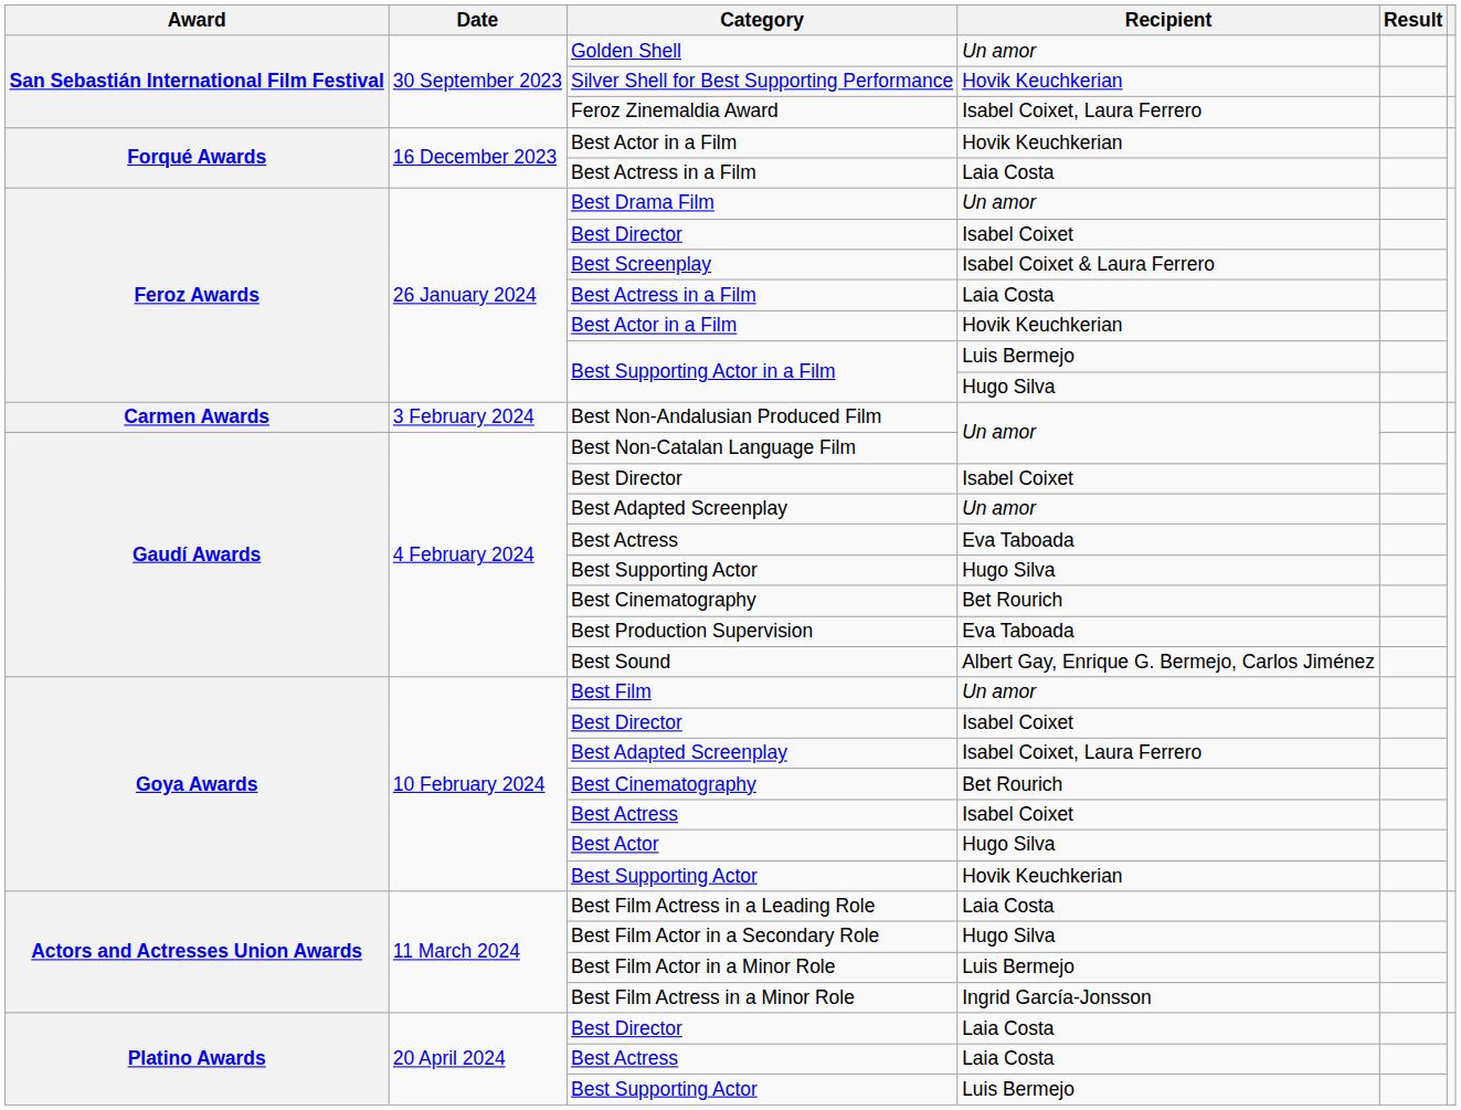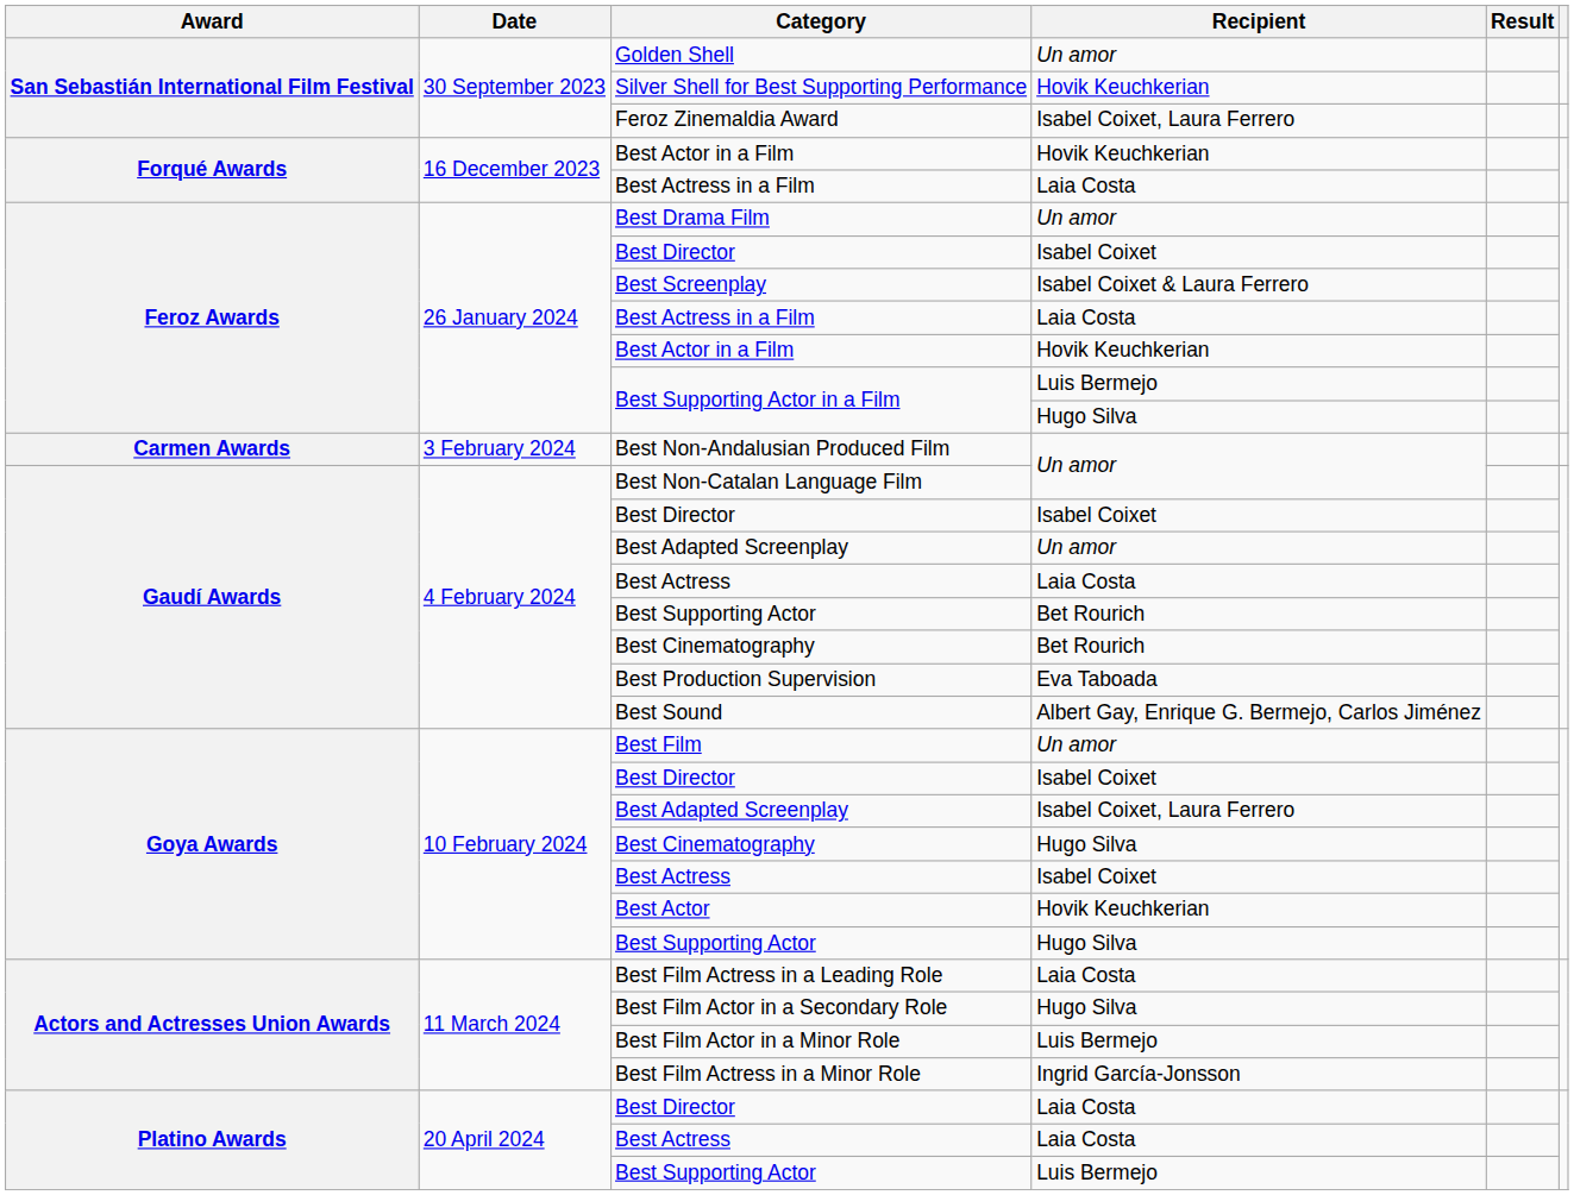 <table class="wikitable sortable plainrowheaders">
 <tr>
 <th>Award</th>
 <th>Date</th>
 <th>Category</th>
 <th>Recipient</th>
 <th>Result</th>
 <th></th>
 </tr>
 <tr>
 <th scope="row" rowspan="3"><a href='#'>San Sebastián International Film Festival</a></th>
 <td rowspan="3"><a href='#'>30 September 2023</a></td>
 <td><a href='#'>Golden Shell</a></td>
 <td><em>Un amor</em></td>
 <td></td>
 <td rowspan="2" align="center"></td>
 </tr>
 <tr>
 <td><a href='#'>Silver Shell for Best Supporting Performance</a></td>
 <td><a href='#'>Hovik Keuchkerian</a></td>
 <td></td>
 </tr>
 <tr>
 <td>Feroz Zinemaldia Award</td>
 <td>Isabel Coixet, Laura Ferrero</td>
 <td></td>
 <td align="center"></td>
 </tr>
 <tr>
 <th scope = "row" rowspan = "2"><a href='#'>Forqué Awards</a></th>
 <td rowspan = "2"><a href='#'>16 December 2023</a></td>
 <td>Best Actor in a Film</td>
 <td>Hovik Keuchkerian</td>
 <td></td>
 <td rowspan = "2"></td>
 </tr>
 <tr>
 <td>Best Actress in a Film</td>
 <td>Laia Costa</td>
 <td></td>
 </tr>
 <tr>
 <th scope = "row" rowspan = "7"><a href='#'>Feroz Awards</a></th>
 <td rowspan = "7"><a href='#'>26 January 2024</a></td>
 <td><a href='#'>Best Drama Film</a></td>
 <td><em>Un amor</em></td>
 <td></td>
 <td rowspan="7"></td>
 </tr>
 <tr>
 <td><a href='#'>Best Director</a></td>
 <td>Isabel Coixet</td>
 <td></td>
 </tr>
 <tr>
 <td><a href='#'>Best Screenplay</a></td>
 <td>Isabel Coixet & Laura Ferrero</td>
 <td></td>
 </tr>
 <tr>
 <td><a href='#'>Best Actress in a Film</a></td>
 <td>Laia Costa</td>
 <td></td>
 </tr>
 <tr>
 <td><a href='#'>Best Actor in a Film</a></td>
 <td>Hovik Keuchkerian</td>
 <td></td>
 </tr>
 <tr>
 <td rowspan="2"><a href='#'>Best Supporting Actor in a Film</a></td>
 <td>Luis Bermejo</td>
 <td></td>
 </tr>
 <tr>
 <td>Hugo Silva</td>
 <td></td>
 </tr>
 <tr>
 <th scope = "row"><a href='#'>Carmen Awards</a></th>
 <td><a href='#'>3 February 2024</a></td>
 <td>Best Non-Andalusian Produced Film</td>
 <td rowspan = "2"><em>Un amor</em></td>
 <td></td>
 <td></td>
 </tr>
 <tr>
 <th scope = "row" rowspan = "8"><a href='#'>Gaudí Awards</a></th>
 <td rowspan = "8"><a href='#'>4 February 2024</a></td>
 <td>Best Non-Catalan Language Film</td>
 <td></td>
 <td rowspan = "8"></td>
 </tr>
 <tr>
 <td>Best Director</td>
 <td>Isabel Coixet</td>
 <td></td>
 </tr>
 <tr>
 <td>Best Adapted Screenplay</td>
 <td><em>Un amor</em></td>
 <td></td>
 </tr>
 <tr>
 <td>Best Actress</td>
-<td>Eva Taboada</td>
+<td>Laia Costa</td>
 <td></td>
 </tr>
 <tr>
 <td>Best Supporting Actor</td>
-<td>Hugo Silva</td>
+<td>Bet Rourich</td>
 <td></td>
 </tr>
 <tr>
 <td>Best Cinematography</td>
 <td>Bet Rourich</td>
 <td></td>
 </tr>
 <tr>
 <td>Best Production Supervision</td>
 <td>Eva Taboada</td>
 <td></td>
 </tr>
 <tr>
 <td>Best Sound</td>
 <td>Albert Gay, Enrique G. Bermejo, Carlos Jiménez</td>
 <td></td>
 </tr>
 <tr>
 <th scope = "row" rowspan = "7"><a href='#'>Goya Awards</a></th>
 <td rowspan="7"><a href='#'>10 February 2024</a></td>
 <td><a href='#'>Best Film</a></td>
 <td><em>Un amor</em></td>
 <td></td>
 <td rowspan="7"></td>
 </tr>
 <tr>
 <td><a href='#'>Best Director</a></td>
 <td>Isabel Coixet</td>
 <td></td>
 </tr>
 <tr>
 <td><a href='#'>Best Adapted Screenplay</a></td>
 <td>Isabel Coixet, Laura Ferrero</td>
 <td></td>
 </tr>
 <tr>
 <td><a href='#'>Best Cinematography</a></td>
-<td>Bet Rourich</td>
+<td>Hugo Silva</td>
 <td></td>
 </tr>
 <tr>
 <td><a href='#'>Best Actress</a></td>
 <td>Isabel Coixet</td>
 <td></td>
 </tr>
 <tr>
 <td><a href='#'>Best Actor</a></td>
-<td>Hugo Silva</td>
+<td>Hovik Keuchkerian</td>
 <td></td>
 </tr>
 <tr>
 <td><a href='#'>Best Supporting Actor</a></td>
-<td>Hovik Keuchkerian</td>
+<td>Hugo Silva</td>
 <td></td>
 </tr>
 <tr>
 <th scope = "row" rowspan = "4"><a href='#'>Actors and Actresses Union Awards</a></th>
 <td rowspan = "4"><a href='#'>11 March 2024</a></td>
 <td>Best Film Actress in a Leading Role</td>
 <td>Laia Costa</td>
 <td></td>
 <td rowspan = "4"></td>
 </tr>
 <tr>
 <td>Best Film Actor in a Secondary Role</td>
 <td>Hugo Silva</td>
 <td></td>
 </tr>
 <tr>
 <td>Best Film Actor in a Minor Role</td>
 <td>Luis Bermejo</td>
 <td></td>
 </tr>
 <tr>
 <td>Best Film Actress in a Minor Role</td>
 <td>Ingrid García-Jonsson</td>
 <td></td>
 </tr>
 <tr>
 <th scope = "row" rowspan = "3"><a href='#'>Platino Awards</a></th>
 <td rowspan = "3"><a href='#'>20 April 2024</a></td>
 <td><a href='#'>Best Director</a></td>
 <td>Laia Costa</td>
 <td></td>
 <td rowspan = "3"></td>
 </tr>
 <tr>
 <td><a href='#'>Best Actress</a></td>
 <td>Laia Costa</td>
 <td></td>
 </tr>
 <tr>
 <td><a href='#'>Best Supporting Actor</a></td>
 <td>Luis Bermejo</td>
 <td></td>
 </tr>
 <tr>
 </tr>
 </table>
